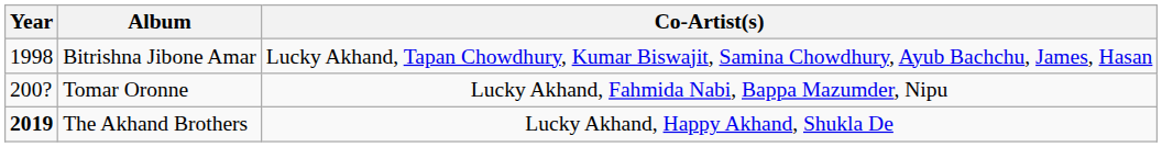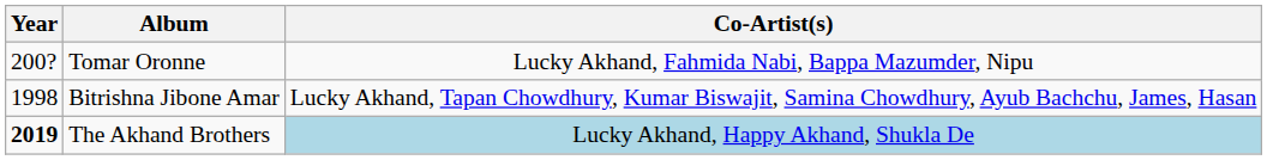 <table class="wikitable sortable" style= "auto">
 <tr>
 <th>Year</th>
 <th>Album</th>
 <th>Co-Artist(s)</th>
 </tr>
 <tr>
+<td>200?</td>
+<td>Tomar Oronne</td>
+<td align="center">Lucky Akhand, <a href='#'>Fahmida Nabi</a>, <a href='#'>Bappa Mazumder</a>, Nipu</td>
+</tr>
+<tr>
 <td>1998</td>
 <td>Bitrishna Jibone Amar</td>
 <td align="center">Lucky Akhand, <a href='#'>Tapan Chowdhury</a>, <a href='#'>Kumar Biswajit</a>, <a href='#'>Samina Chowdhury</a>, <a href='#'>Ayub Bachchu</a>, <a href='#'>James</a>, <a href='#'>Hasan</a></td>
 </tr>
 <tr>
-<td>200?</td>
-<td>Tomar Oronne</td>
-<td align="center">Lucky Akhand, <a href='#'>Fahmida Nabi</a>, <a href='#'>Bappa Mazumder</a>, Nipu</td>
-</tr>
-<tr>
 <td><strong>2019</strong></td>
 <td>The Akhand Brothers</td>
-<td align="center">Lucky Akhand, <a href='#'>Happy Akhand</a>, <a href='#'>Shukla De</a></td>
+<td align="center" style="background: lightblue;">Lucky Akhand, <a href='#'>Happy Akhand</a>, <a href='#'>Shukla De</a></td>
 </tr>
 </table>
